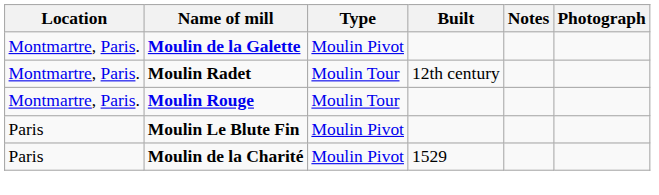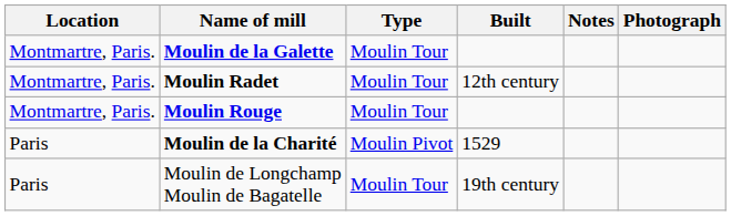 <table class="wikitable">
 <tr>
 <th>Location</th>
 <th>Name of mill</th>
 <th>Type</th>
 <th>Built</th>
 <th>Notes</th>
 <th>Photograph</th>
 </tr>
 <tr>
 <td><a href='#'>Montmartre</a>, <a href='#'>Paris</a>.</td>
 <td><strong><a href='#'>Moulin de la Galette</a></strong></td>
-<td><a href='#'>Moulin Pivot</a></td>
+<td><a href='#'>Moulin Tour</a></td>
 <td></td>
 <td></td>
 <td></td>
 </tr>
 <tr>
 <td><a href='#'>Montmartre</a>, <a href='#'>Paris</a>.</td>
 <td><strong>Moulin Radet</strong></td>
 <td><a href='#'>Moulin Tour</a></td>
 <td>12th century</td>
 <td> </td>
 <td></td>
 </tr>
 <tr>
 <td><a href='#'>Montmartre</a>, <a href='#'>Paris</a>.</td>
 <td><strong><a href='#'>Moulin Rouge</a></strong></td>
 <td><a href='#'>Moulin Tour</a></td>
 <td></td>
 <td></td>
 <td></td>
 </tr>
 <tr>
 <td>Paris</td>
-<td><strong>Moulin Le Blute Fin</strong></td>
-<td><a href='#'>Moulin Pivot</a></td>
-<td></td>
-<td> </td>
-<td></td>
-</tr>
-<tr>
-<td>Paris</td>
 <td><strong>Moulin de la Charité</strong></td>
 <td><a href='#'>Moulin Pivot</a></td>
 <td>1529</td>
 <td> <br> </td>
 <td></td>
 </tr>
+<tr>
+<td>Paris</td>
+<td>Moulin de Longchamp<br>Moulin de Bagatelle</td>
+<td><a href='#'>Moulin Tour</a></td>
+<td>19th century</td>
+<td> </td>
+<td></td>
+</tr>
 </table>
